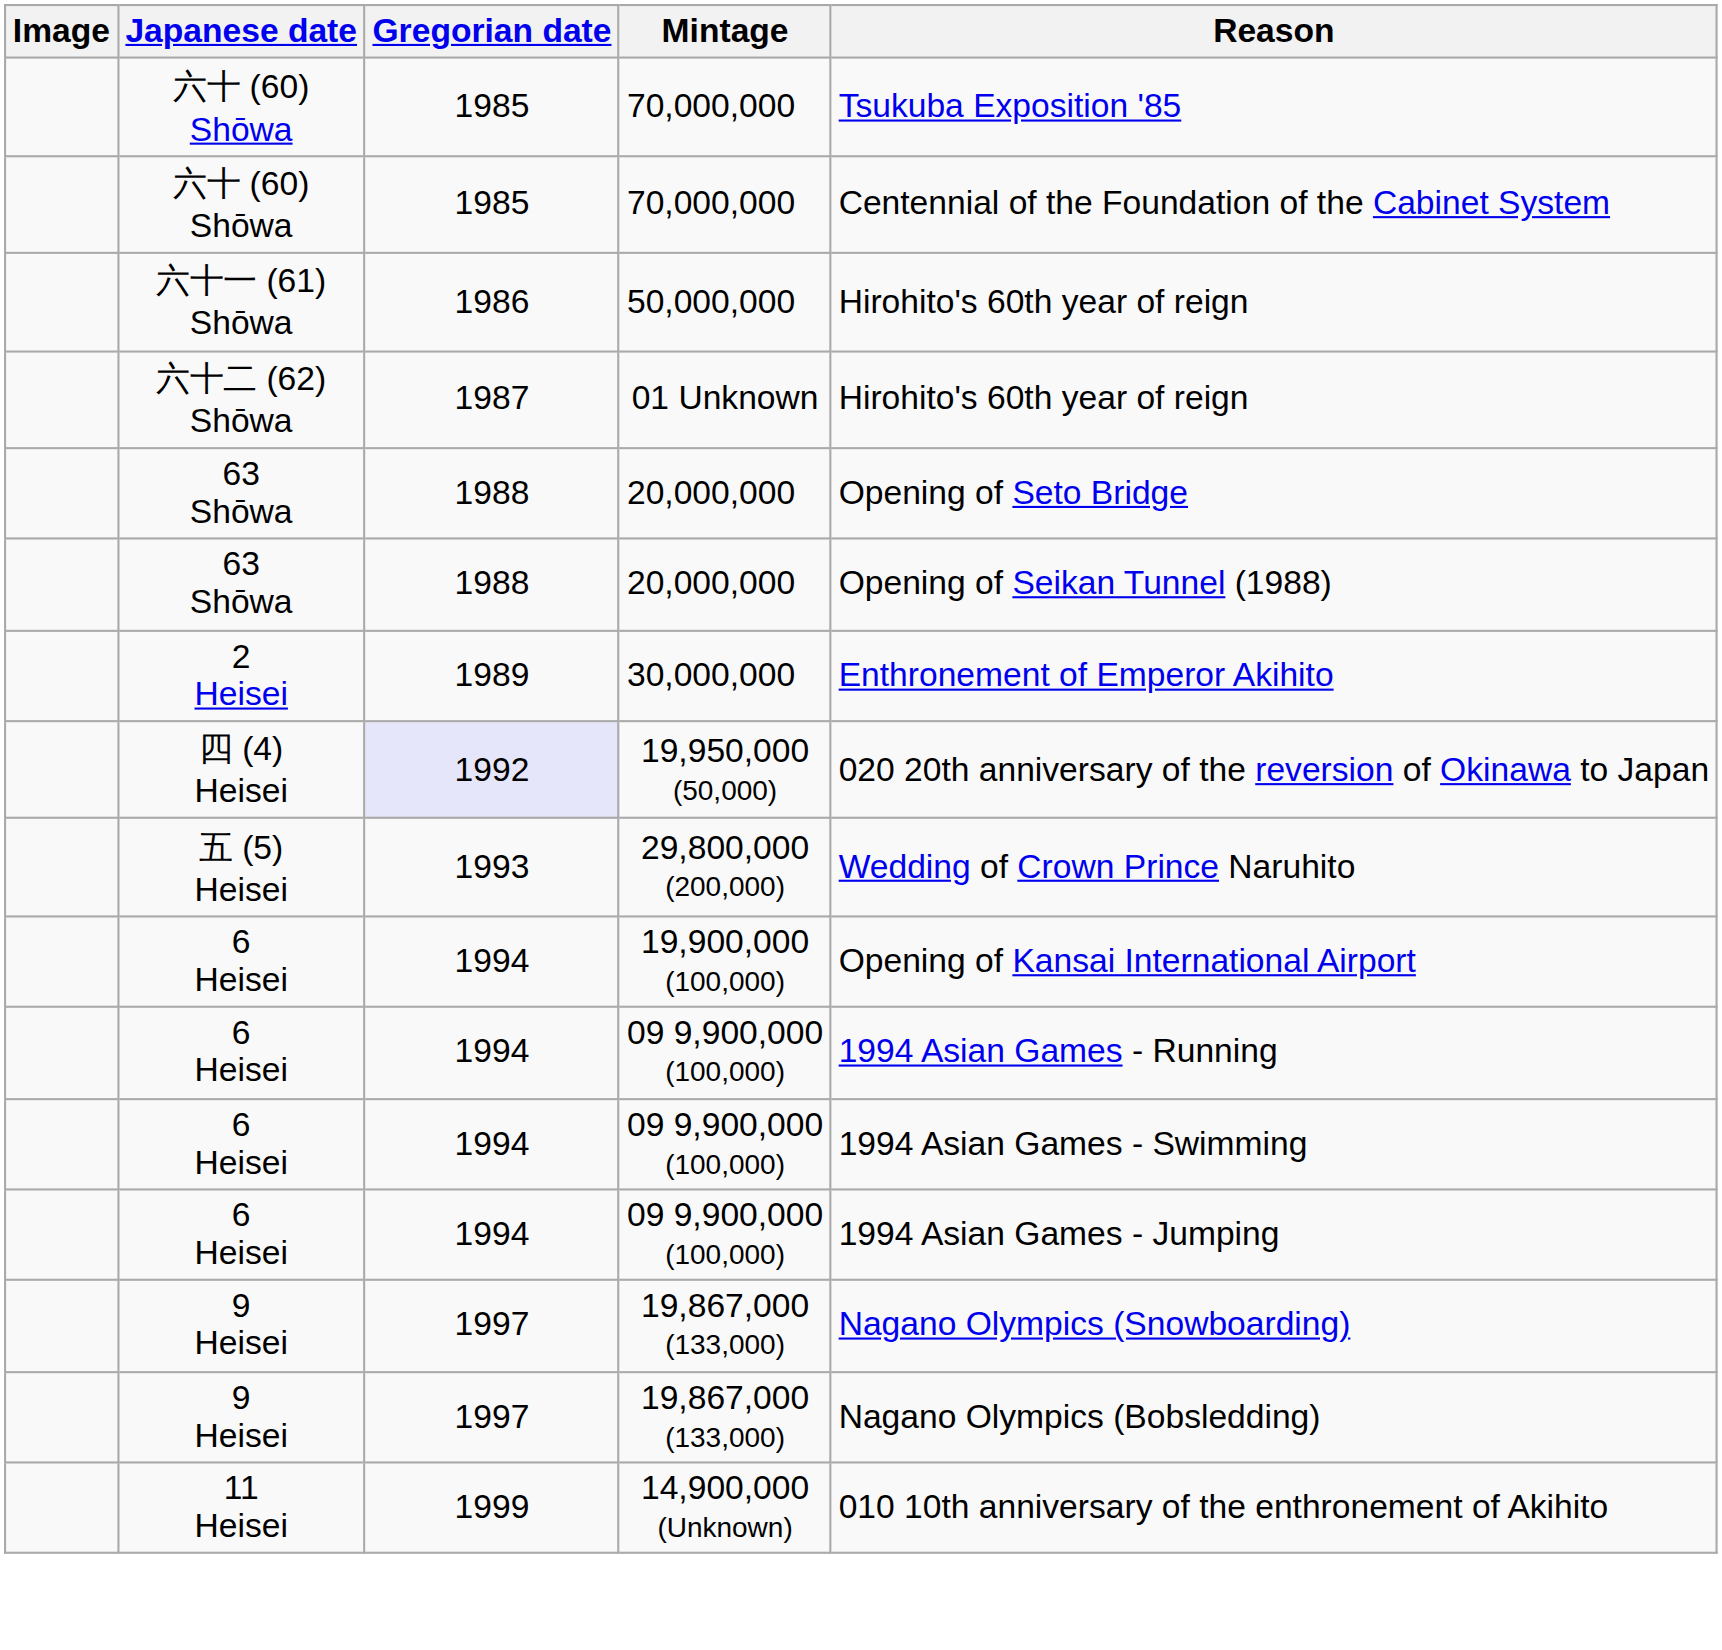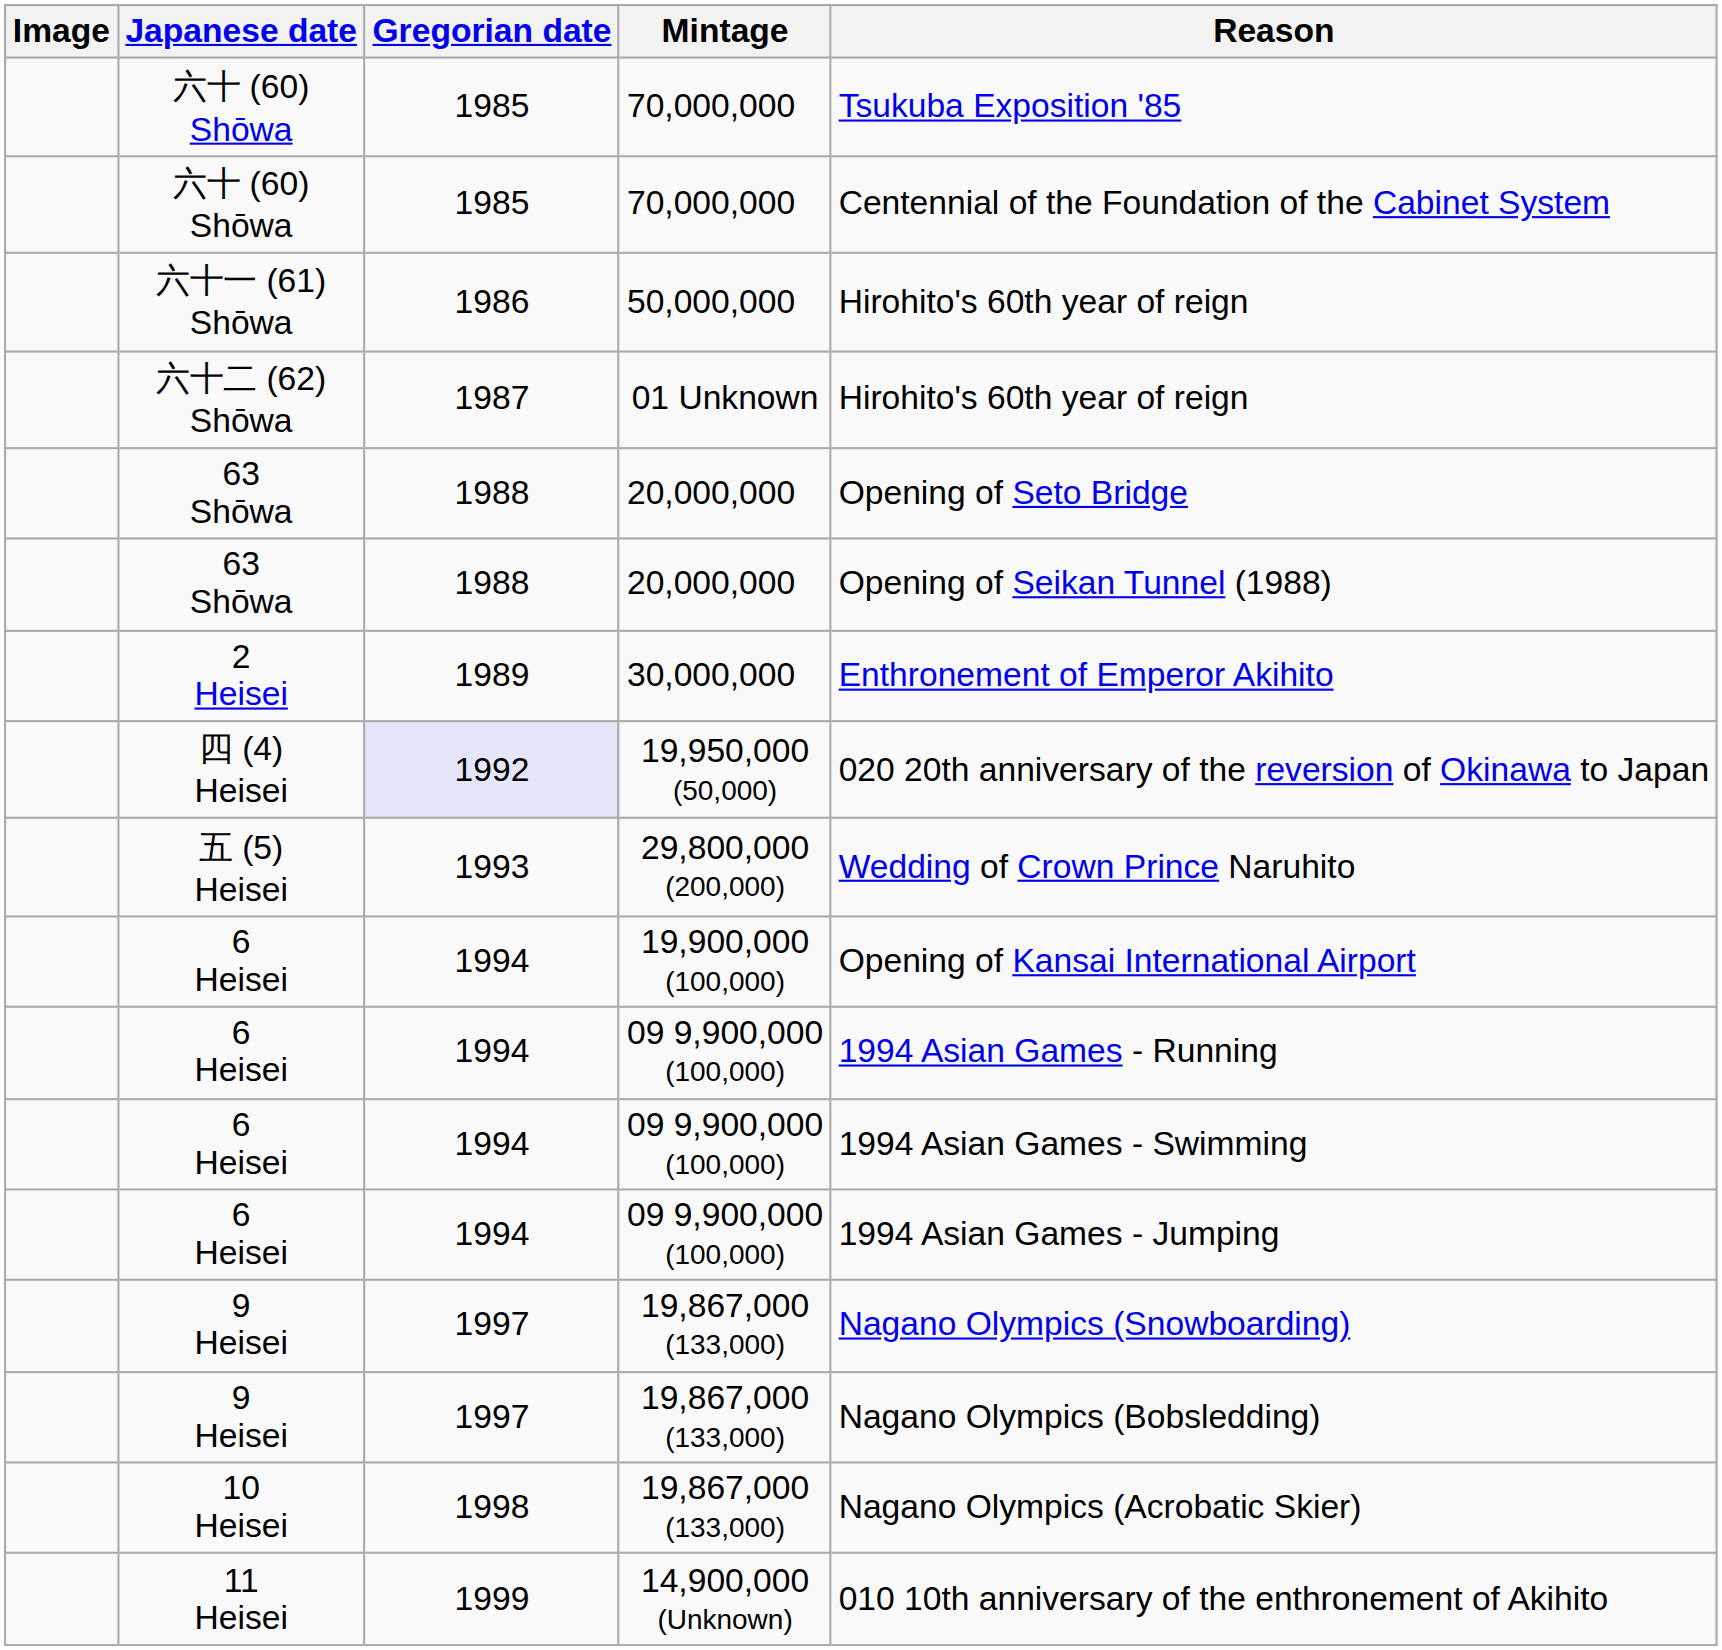 <table class="wikitable sortable">
 <tr>
 <th class="unsortable">Image</th>
 <th class="unsortable"><a href='#'>Japanese date</a></th>
 <th><a href='#'>Gregorian date</a></th>
 <th>Mintage</th>
 <th>Reason</th>
 </tr>
 <tr>
 <td></td>
 <td align="center">六十 (60)<br><a href='#'>Shōwa</a></td>
 <td align="center">1985</td>
 <td>70,000,000</td>
 <td><a href='#'>Tsukuba Exposition '85</a></td>
 </tr>
 <tr>
 <td></td>
 <td align="center">六十 (60)<br>Shōwa</td>
 <td align="center">1985</td>
 <td>70,000,000</td>
 <td>Centennial of the Foundation of the <a href='#'>Cabinet System</a></td>
 </tr>
 <tr>
 <td></td>
 <td align="center">六十一 (61)<br>Shōwa</td>
 <td align="center">1986</td>
 <td>50,000,000</td>
 <td>Hirohito's 60th year of reign</td>
 </tr>
 <tr>
 <td></td>
 <td align="center">六十二 (62)<br>Shōwa</td>
 <td align="center">1987</td>
 <td align="center"><span>01</span> Unknown</td>
 <td>Hirohito's 60th year of reign</td>
 </tr>
 <tr>
 <td></td>
 <td align="center">63<br>Shōwa</td>
 <td align="center">1988</td>
 <td>20,000,000</td>
 <td>Opening of <a href='#'>Seto Bridge</a></td>
 </tr>
 <tr>
 <td></td>
 <td align="center">63<br>Shōwa</td>
 <td align="center">1988</td>
 <td>20,000,000</td>
 <td>Opening of <a href='#'>Seikan Tunnel</a> (1988)</td>
 </tr>
 <tr>
 <td></td>
 <td align="center">2<br><a href='#'>Heisei</a></td>
 <td align="center">1989</td>
 <td>30,000,000</td>
 <td><a href='#'>Enthronement of Emperor Akihito</a></td>
 </tr>
 <tr>
 <td></td>
 <td align="center">四 (4)<br>Heisei</td>
 <td align="center" style="background: lavender;">1992</td>
 <td align="center">19,950,000<br><small>(50,000)</small></td>
 <td><span>020</span> 20th anniversary of the <a href='#'>reversion</a> of <a href='#'>Okinawa</a> to Japan</td>
 </tr>
 <tr>
 <td></td>
 <td align="center">五 (5)<br>Heisei</td>
 <td align="center">1993</td>
 <td align="center">29,800,000<br><small>(200,000)</small></td>
 <td><a href='#'>Wedding</a> of <a href='#'>Crown Prince</a> Naruhito</td>
 </tr>
 <tr>
 <td></td>
 <td align="center">6<br>Heisei</td>
 <td align="center">1994</td>
 <td align="center">19,900,000<br><small>(100,000)</small></td>
 <td>Opening of <a href='#'>Kansai International Airport</a></td>
 </tr>
 <tr>
 <td></td>
 <td align="center">6<br>Heisei</td>
 <td align="center">1994</td>
 <td align="center"><span>09</span> 9,900,000<br><small>(100,000)</small></td>
 <td><a href='#'>1994 Asian Games</a> - Running</td>
 </tr>
 <tr>
 <td></td>
 <td align="center">6<br>Heisei</td>
 <td align="center">1994</td>
 <td align="center"><span>09</span> 9,900,000<br><small>(100,000)</small></td>
 <td>1994 Asian Games - Swimming</td>
 </tr>
 <tr>
 <td></td>
 <td align="center">6<br>Heisei</td>
 <td align="center">1994</td>
 <td align="center"><span>09</span> 9,900,000<br><small>(100,000)</small></td>
 <td>1994 Asian Games - Jumping</td>
 </tr>
 <tr>
 <td></td>
 <td align="center">9<br>Heisei</td>
 <td align="center">1997</td>
 <td align="center">19,867,000<br><small>(133,000)</small></td>
 <td><a href='#'>Nagano Olympics (Snowboarding)</a></td>
 </tr>
 <tr>
 <td></td>
 <td align="center">9<br>Heisei</td>
 <td align="center">1997</td>
 <td align="center">19,867,000<br><small>(133,000)</small></td>
 <td>Nagano Olympics (Bobsledding)</td>
 </tr>
 <tr>
 <td></td>
+<td align="center">10<br>Heisei</td>
+<td align="center">1998</td>
+<td align="center">19,867,000<br><small>(133,000)</small></td>
+<td>Nagano Olympics (Acrobatic Skier)</td>
+</tr>
+<tr>
+<td></td>
 <td align="center">11<br>Heisei</td>
 <td align="center">1999</td>
 <td align="center">14,900,000<br><small>(Unknown)</small></td>
 <td><span>010</span> 10th anniversary of the enthronement of Akihito</td>
 </tr>
 </table>
